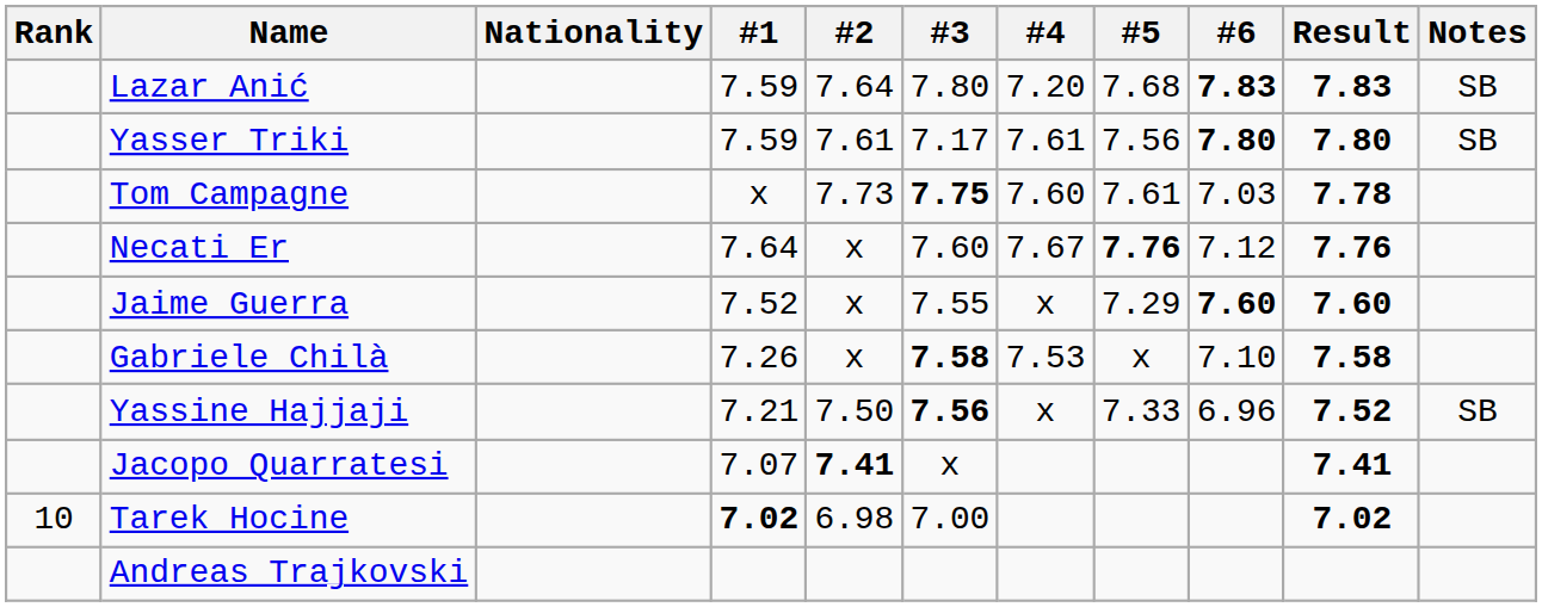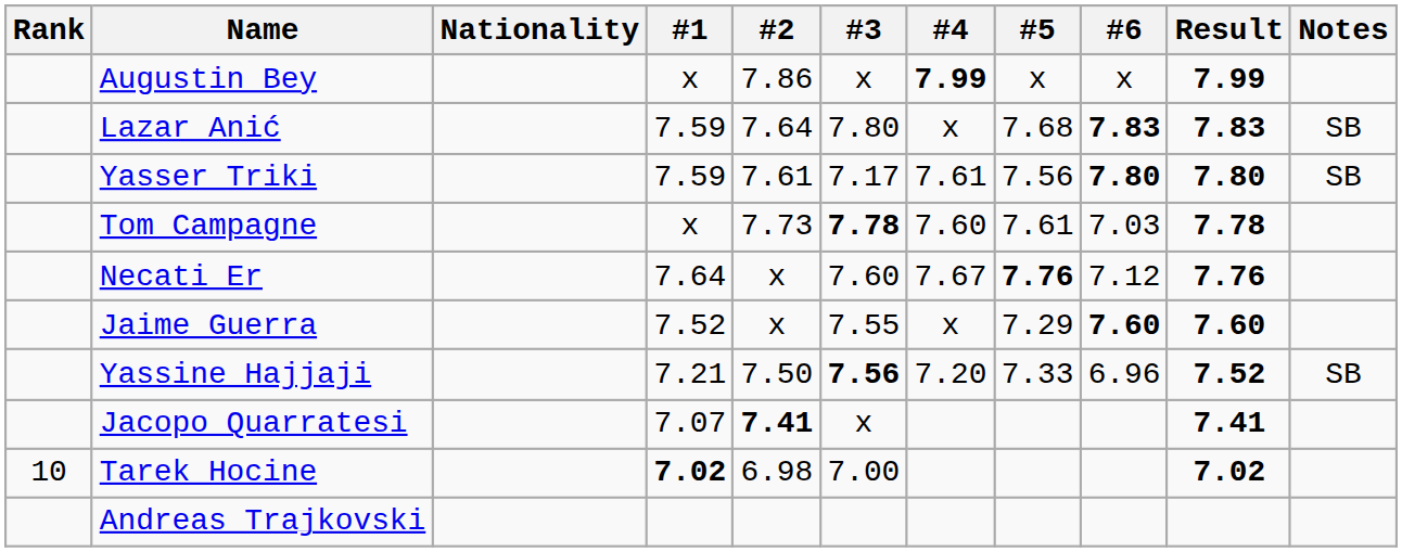 <table class="wikitable sortable" style="text-align:center">
 <tr>
 <th>Rank</th>
 <th>Name</th>
 <th>Nationality</th>
 <th>#1</th>
 <th>#2</th>
 <th>#3</th>
 <th>#4</th>
 <th>#5</th>
 <th>#6</th>
 <th>Result</th>
 <th>Notes</th>
 </tr>
 <tr>
 <td></td>
+<td align=left><a href='#'>Augustin Bey</a></td>
+<td align=left></td>
+<td>x</td>
+<td>7.86</td>
+<td>x</td>
+<td><strong>7.99</strong></td>
+<td>x</td>
+<td>x</td>
+<td><strong>7.99</strong></td>
+<td></td>
+</tr>
+<tr>
+<td></td>
 <td align=left><a href='#'>Lazar Anić</a></td>
 <td align=left></td>
 <td>7.59</td>
 <td>7.64</td>
 <td>7.80</td>
-<td>7.20</td>
+<td>x</td>
 <td>7.68</td>
 <td><strong>7.83</strong></td>
 <td><strong>7.83</strong></td>
 <td>SB</td>
 </tr>
 <tr>
 <td></td>
 <td align=left><a href='#'>Yasser Triki</a></td>
 <td align=left></td>
 <td>7.59</td>
 <td>7.61</td>
 <td>7.17</td>
 <td>7.61</td>
 <td>7.56</td>
 <td><strong>7.80</strong></td>
 <td><strong>7.80</strong></td>
 <td>SB</td>
 </tr>
 <tr>
 <td></td>
 <td align=left><a href='#'>Tom Campagne</a></td>
 <td align=left></td>
 <td>x</td>
 <td>7.73</td>
-<td><strong>7.75</strong></td>
+<td><strong>7.78</strong></td>
 <td>7.60</td>
 <td>7.61</td>
 <td>7.03</td>
 <td><strong>7.78</strong></td>
 <td></td>
 </tr>
 <tr>
 <td></td>
 <td align=left><a href='#'>Necati Er</a></td>
 <td align=left></td>
 <td>7.64</td>
 <td>x</td>
 <td>7.60</td>
 <td>7.67</td>
 <td><strong>7.76</strong></td>
 <td>7.12</td>
 <td><strong>7.76</strong></td>
 <td></td>
 </tr>
 <tr>
 <td></td>
 <td align=left><a href='#'>Jaime Guerra</a></td>
 <td align=left></td>
 <td>7.52</td>
 <td>x</td>
 <td>7.55</td>
 <td>x</td>
 <td>7.29</td>
 <td><strong>7.60</strong></td>
 <td><strong>7.60</strong></td>
 <td></td>
 </tr>
 <tr>
 <td></td>
-<td align=left><a href='#'>Gabriele Chilà</a></td>
-<td align=left></td>
-<td>7.26</td>
-<td>x</td>
-<td><strong>7.58</strong></td>
-<td>7.53</td>
-<td>x</td>
-<td>7.10</td>
-<td><strong>7.58</strong></td>
-<td></td>
-</tr>
-<tr>
-<td></td>
 <td align=left><a href='#'>Yassine Hajjaji</a></td>
 <td align=left></td>
 <td>7.21</td>
 <td>7.50</td>
 <td><strong>7.56</strong></td>
-<td>x</td>
+<td>7.20</td>
 <td>7.33</td>
 <td>6.96</td>
 <td><strong>7.52</strong></td>
 <td>SB</td>
 </tr>
 <tr>
 <td></td>
 <td align=left><a href='#'>Jacopo Quarratesi</a></td>
 <td align=left></td>
 <td>7.07</td>
 <td><strong>7.41</strong></td>
 <td>x</td>
 <td></td>
 <td></td>
 <td></td>
 <td><strong>7.41</strong></td>
 <td></td>
 </tr>
 <tr>
 <td>10</td>
 <td align=left><a href='#'>Tarek Hocine</a></td>
 <td align=left></td>
 <td><strong>7.02</strong></td>
 <td>6.98</td>
 <td>7.00</td>
 <td></td>
 <td></td>
 <td></td>
 <td><strong>7.02</strong></td>
 <td></td>
 </tr>
 <tr>
 <td></td>
 <td align=left><a href='#'>Andreas Trajkovski</a></td>
 <td align=left></td>
 <td></td>
 <td></td>
 <td></td>
 <td></td>
 <td></td>
 <td></td>
 <td><strong></strong></td>
 <td></td>
 </tr>
 </table>
